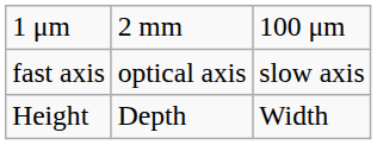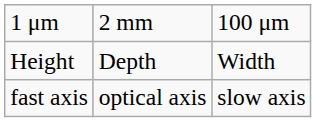 <table class="wikitable">
 <tr>
 <td>1 μm</td>
 <td>2 mm</td>
 <td>100 μm</td>
 </tr>
 <tr>
+<td>Height</td>
+<td>Depth</td>
+<td>Width</td>
+</tr>
+<tr>
 <td>fast axis</td>
 <td>optical axis</td>
 <td>slow axis</td>
 </tr>
-<tr>
-<td>Height</td>
-<td>Depth</td>
-<td>Width</td>
-</tr>
 </table>
